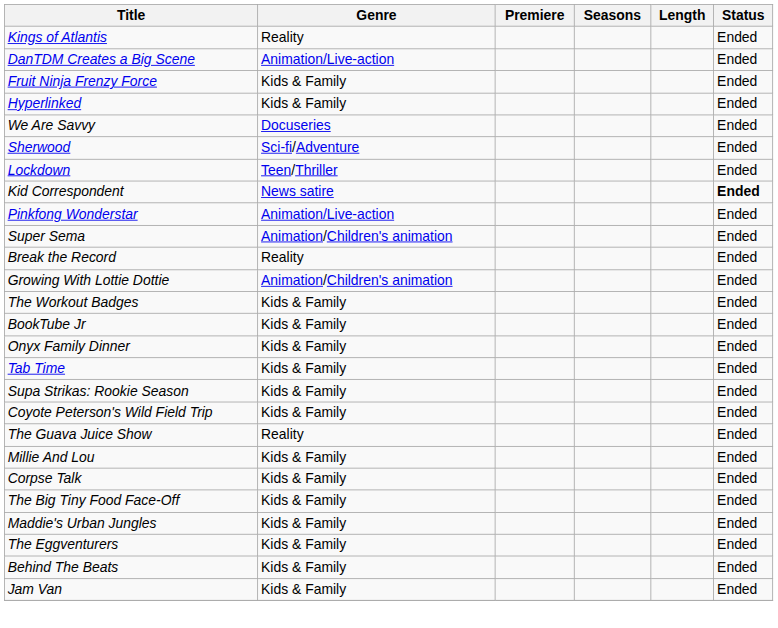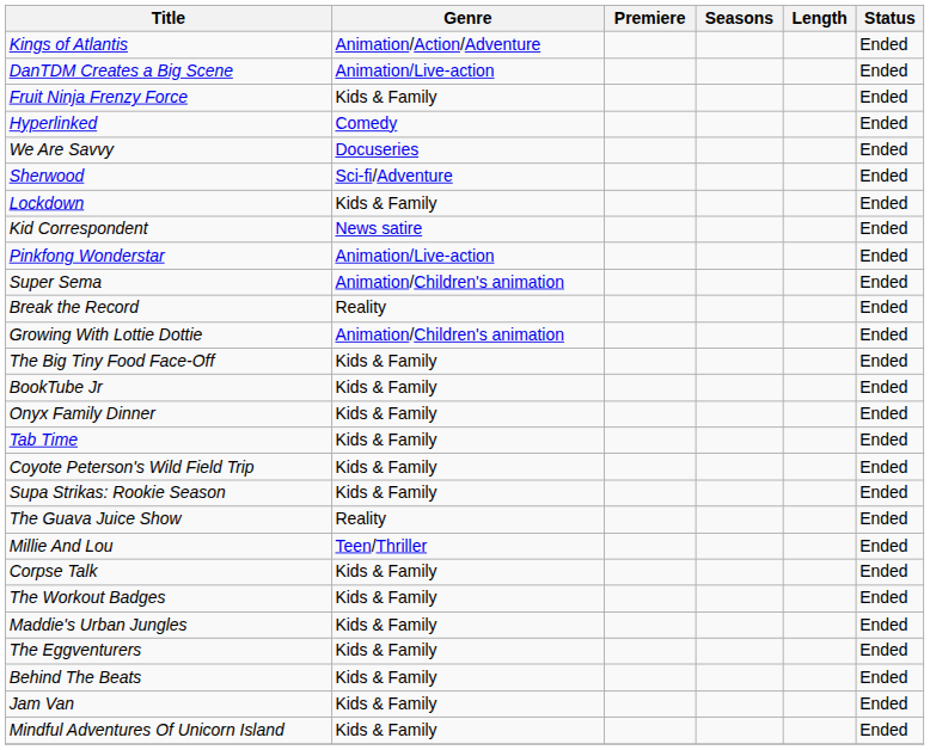 <table class="wikitable sortable" style="width:100%">
 <tr>
 <th>Title</th>
 <th>Genre</th>
 <th>Premiere</th>
 <th>Seasons</th>
 <th>Length</th>
 <th>Status</th>
 </tr>
 <tr>
 <td><em><a href='#'>Kings of Atlantis</a></em></td>
-<td>Reality</td>
+<td><a href='#'>Animation</a>/<a href='#'>Action</a>/<a href='#'>Adventure</a></td>
 <td></td>
 <td></td>
 <td></td>
 <td>Ended</td>
 </tr>
 <tr>
 <td><em><a href='#'>DanTDM Creates a Big Scene</a></em></td>
 <td><a href='#'>Animation/Live-action</a></td>
 <td></td>
 <td></td>
 <td></td>
 <td>Ended</td>
 </tr>
 <tr>
 <td><em><a href='#'>Fruit Ninja Frenzy Force</a></em></td>
 <td>Kids & Family</td>
 <td></td>
 <td></td>
 <td></td>
 <td>Ended</td>
 </tr>
 <tr>
 <td><em><a href='#'>Hyperlinked</a></em></td>
-<td>Kids & Family</td>
+<td><a href='#'>Comedy</a></td>
 <td></td>
 <td></td>
 <td></td>
 <td>Ended</td>
 </tr>
 <tr>
 <td><em>We Are Savvy</em></td>
 <td><a href='#'>Docuseries</a></td>
 <td></td>
 <td></td>
 <td></td>
 <td>Ended</td>
 </tr>
 <tr>
 <td><em><a href='#'>Sherwood</a></em></td>
 <td><a href='#'>Sci-fi</a>/<a href='#'>Adventure</a></td>
 <td></td>
 <td></td>
 <td></td>
 <td>Ended</td>
 </tr>
 <tr>
 <td><em><a href='#'>Lockdown</a></em></td>
-<td><a href='#'>Teen</a>/<a href='#'>Thriller</a></td>
+<td>Kids & Family</td>
 <td></td>
 <td></td>
 <td></td>
 <td>Ended</td>
 </tr>
 <tr>
 <td><em>Kid Correspondent</em></td>
 <td><a href='#'>News satire</a></td>
 <td></td>
 <td></td>
 <td></td>
-<td><strong>Ended</strong></td>
+<td>Ended</td>
 </tr>
 <tr>
 <td><em><a href='#'>Pinkfong Wonderstar</a></em></td>
 <td><a href='#'>Animation/Live-action</a></td>
 <td></td>
 <td></td>
 <td></td>
 <td>Ended</td>
 </tr>
 <tr>
 <td><em>Super Sema</em></td>
 <td><a href='#'>Animation</a>/<a href='#'>Children's animation</a></td>
 <td></td>
 <td></td>
 <td></td>
 <td>Ended</td>
 </tr>
 <tr>
 <td><em>Break the Record</em></td>
 <td>Reality</td>
 <td></td>
 <td></td>
 <td></td>
 <td>Ended</td>
 </tr>
 <tr>
 <td><em>Growing With Lottie Dottie</em></td>
 <td><a href='#'>Animation</a>/<a href='#'>Children's animation</a></td>
 <td></td>
 <td></td>
 <td></td>
 <td>Ended</td>
 </tr>
 <tr>
-<td><em>The Workout Badges</em></td>
+<td><em>The Big Tiny Food Face-Off</em></td>
 <td>Kids & Family</td>
 <td></td>
 <td></td>
 <td></td>
 <td>Ended</td>
 </tr>
 <tr>
 <td><em>BookTube Jr</em></td>
 <td>Kids & Family</td>
 <td></td>
 <td></td>
 <td></td>
 <td>Ended</td>
 </tr>
 <tr>
 <td><em>Onyx Family Dinner</em></td>
 <td>Kids & Family</td>
 <td></td>
 <td></td>
 <td></td>
 <td>Ended</td>
 </tr>
 <tr>
 <td><em><a href='#'>Tab Time</a></em></td>
 <td>Kids & Family</td>
 <td></td>
 <td></td>
 <td></td>
 <td>Ended</td>
 </tr>
 <tr>
-<td><em>Supa Strikas: Rookie Season</em></td>
+<td><em>Coyote Peterson's Wild Field Trip</em></td>
 <td>Kids & Family</td>
 <td></td>
 <td></td>
 <td></td>
 <td>Ended</td>
 </tr>
 <tr>
-<td><em>Coyote Peterson's Wild Field Trip</em></td>
+<td><em>Supa Strikas: Rookie Season</em></td>
 <td>Kids & Family</td>
 <td></td>
 <td></td>
 <td></td>
 <td>Ended</td>
 </tr>
 <tr>
 <td><em>The Guava Juice Show</em></td>
 <td>Reality</td>
 <td></td>
 <td></td>
 <td></td>
 <td>Ended</td>
 </tr>
 <tr>
 <td><em>Millie And Lou</em></td>
-<td>Kids & Family</td>
+<td><a href='#'>Teen</a>/<a href='#'>Thriller</a></td>
 <td></td>
 <td></td>
 <td></td>
 <td>Ended</td>
 </tr>
 <tr>
 <td><em>Corpse Talk</em></td>
 <td>Kids & Family</td>
 <td></td>
 <td></td>
 <td></td>
 <td>Ended</td>
 </tr>
 <tr>
-<td><em>The Big Tiny Food Face-Off</em></td>
+<td><em>The Workout Badges</em></td>
 <td>Kids & Family</td>
 <td></td>
 <td></td>
 <td></td>
 <td>Ended</td>
 </tr>
 <tr>
 <td><em>Maddie's Urban Jungles</em></td>
 <td>Kids & Family</td>
 <td></td>
 <td></td>
 <td></td>
 <td>Ended</td>
 </tr>
 <tr>
 <td><em>The Eggventurers</em></td>
 <td>Kids & Family</td>
 <td></td>
 <td></td>
 <td></td>
 <td>Ended</td>
 </tr>
 <tr>
 <td><em>Behind The Beats</em></td>
 <td>Kids & Family</td>
 <td></td>
 <td></td>
 <td></td>
 <td>Ended</td>
 </tr>
 <tr>
 <td><em>Jam Van</em></td>
 <td>Kids & Family</td>
 <td></td>
 <td></td>
 <td></td>
 <td>Ended</td>
 </tr>
 <tr>
+<td><em>Mindful Adventures Of Unicorn Island</em></td>
+<td>Kids & Family</td>
+<td></td>
+<td></td>
+<td></td>
+<td>Ended</td>
+</tr>
+<tr>
 </tr>
 </table>
